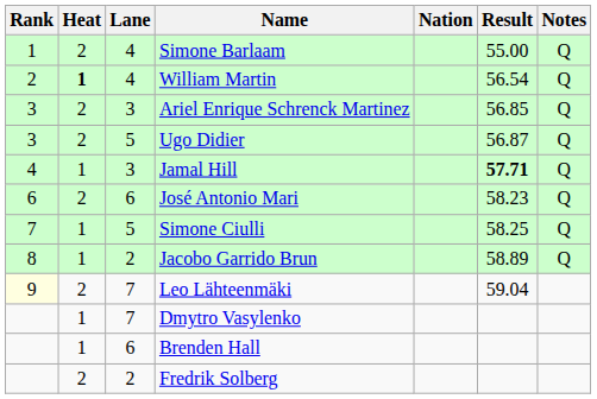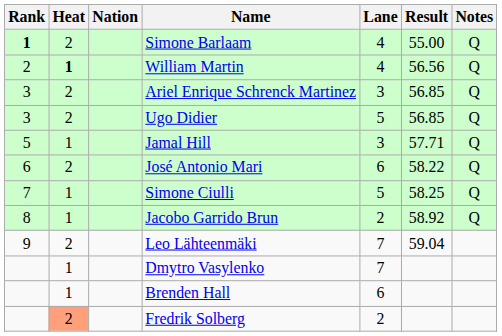 <table class="wikitable sortable" style="text-align:center">
 <tr>
 <th>Rank</th>
 <th>Heat</th>
+<th>Nation</th>
+<th>Name</th>
 <th>Lane</th>
-<th>Name</th>
-<th>Nation</th>
 <th>Result</th>
 <th>Notes</th>
 </tr>
 <tr bgcolor=ccffcc>
-<td>1</td>
+<td><strong>1</strong></td>
 <td>2</td>
+<td align=left></td>
+<td align=left><a href='#'>Simone Barlaam</a></td>
 <td>4</td>
-<td align=left><a href='#'>Simone Barlaam</a></td>
-<td align=left></td>
 <td>55.00</td>
 <td>Q</td>
 </tr>
 <tr bgcolor=ccffcc>
 <td>2</td>
 <td><strong>1</strong></td>
+<td align=left></td>
+<td align=left><a href='#'>William Martin</a></td>
 <td>4</td>
-<td align=left><a href='#'>William Martin</a></td>
-<td align=left></td>
-<td>56.54</td>
+<td>56.56</td>
 <td>Q</td>
 </tr>
 <tr bgcolor=ccffcc>
 <td>3</td>
 <td>2</td>
+<td align=left></td>
+<td align=left><a href='#'>Ariel Enrique Schrenck Martinez</a></td>
 <td>3</td>
-<td align=left><a href='#'>Ariel Enrique Schrenck Martinez</a></td>
-<td align=left></td>
 <td>56.85</td>
 <td>Q</td>
 </tr>
 <tr bgcolor=ccffcc>
 <td>3</td>
 <td>2</td>
+<td align=left></td>
+<td align=left><a href='#'>Ugo Didier</a></td>
 <td>5</td>
-<td align=left><a href='#'>Ugo Didier</a></td>
-<td align=left></td>
-<td>56.87</td>
+<td>56.85</td>
 <td>Q</td>
 </tr>
 <tr bgcolor=ccffcc>
-<td>4</td>
+<td>5</td>
 <td>1</td>
+<td align=left></td>
+<td align=left><a href='#'>Jamal Hill</a></td>
 <td>3</td>
-<td align=left><a href='#'>Jamal Hill</a></td>
-<td align=left></td>
-<td><strong>57.71</strong></td>
+<td>57.71</td>
 <td>Q</td>
 </tr>
 <tr bgcolor=ccffcc>
 <td>6</td>
 <td>2</td>
+<td align=left></td>
+<td align=left><a href='#'>José Antonio Mari</a></td>
 <td>6</td>
-<td align=left><a href='#'>José Antonio Mari</a></td>
-<td align=left></td>
-<td>58.23</td>
+<td>58.22</td>
 <td>Q</td>
 </tr>
 <tr bgcolor=ccffcc>
 <td>7</td>
 <td>1</td>
+<td align=left></td>
+<td align=left><a href='#'>Simone Ciulli</a></td>
 <td>5</td>
-<td align=left><a href='#'>Simone Ciulli</a></td>
-<td align=left></td>
 <td>58.25</td>
 <td>Q</td>
 </tr>
 <tr bgcolor=ccffcc>
 <td>8</td>
 <td>1</td>
+<td align=left></td>
+<td align=left><a href='#'>Jacobo Garrido Brun</a></td>
 <td>2</td>
-<td align=left><a href='#'>Jacobo Garrido Brun</a></td>
-<td align=left></td>
-<td>58.89</td>
+<td>58.92</td>
 <td>Q</td>
 </tr>
 <tr>
-<td style="background: lightyellow;">9</td>
+<td>9</td>
 <td>2</td>
+<td align=left></td>
+<td align=left><a href='#'>Leo Lähteenmäki</a></td>
 <td>7</td>
-<td align=left><a href='#'>Leo Lähteenmäki</a></td>
-<td align=left></td>
 <td>59.04</td>
 <td></td>
 </tr>
 <tr>
 <td></td>
 <td>1</td>
+<td align=left></td>
+<td align=left><a href='#'>Dmytro Vasylenko</a></td>
 <td>7</td>
-<td align=left><a href='#'>Dmytro Vasylenko</a></td>
-<td align=left></td>
 <td data-sort-value=9:99.99></td>
 <td></td>
 </tr>
 <tr>
 <td></td>
 <td>1</td>
+<td align=left></td>
+<td align=left><a href='#'>Brenden Hall</a></td>
 <td>6</td>
-<td align=left><a href='#'>Brenden Hall</a></td>
-<td align=left></td>
 <td data-sort-value=9:99.99></td>
 <td></td>
 </tr>
 <tr>
 <td></td>
+<td style="background: lightsalmon;">2</td>
+<td align=left></td>
+<td align=left><a href='#'>Fredrik Solberg</a></td>
 <td>2</td>
-<td>2</td>
-<td align=left><a href='#'>Fredrik Solberg</a></td>
-<td align=left></td>
 <td data-sort-value=9:99.99></td>
 <td></td>
 </tr>
 </table>
